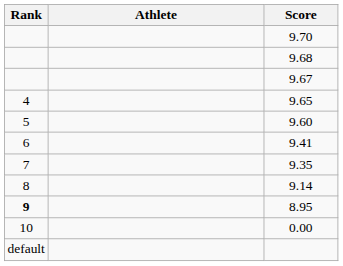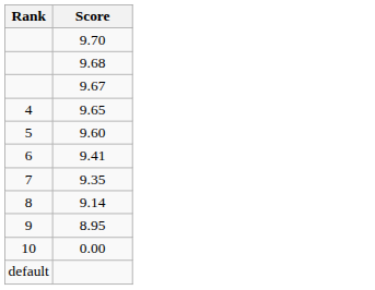 <table class=wikitable style="text-align:center">
 <tr>
 <th width=40>Rank</th>
-<th width=250>Athlete</th>
 <th width=80>Score</th>
 </tr>
 <tr>
 <td></td>
-<td align=left></td>
 <td>9.70</td>
 </tr>
 <tr>
 <td></td>
-<td align=left></td>
 <td>9.68</td>
 </tr>
 <tr>
 <td></td>
-<td align=left></td>
 <td>9.67</td>
 </tr>
 <tr>
 <td>4</td>
-<td align=left></td>
 <td>9.65</td>
 </tr>
 <tr>
 <td>5</td>
-<td align=left></td>
 <td>9.60</td>
 </tr>
 <tr>
 <td>6</td>
-<td align=left></td>
 <td>9.41</td>
 </tr>
 <tr>
 <td>7</td>
-<td align=left></td>
 <td>9.35</td>
 </tr>
 <tr>
 <td>8</td>
-<td align=left></td>
 <td>9.14</td>
 </tr>
 <tr>
-<td><strong>9</strong></td>
-<td align=left></td>
+<td>9</td>
 <td>8.95</td>
 </tr>
 <tr>
 <td>10</td>
-<td align=left></td>
 <td>0.00</td>
 </tr>
 <tr>
 <td>default</td>
-<td align=left></td>
 <td></td>
 </tr>
 </table>
